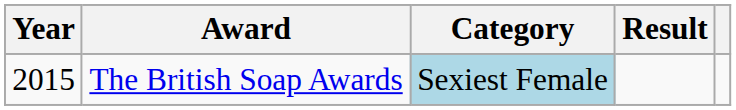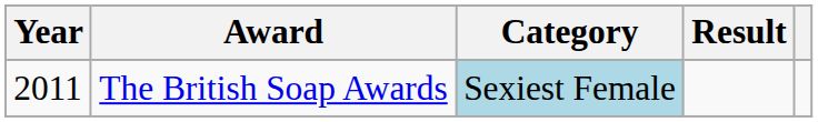 <table class="wikitable">
 <tr>
 <th>Year</th>
 <th>Award</th>
 <th>Category</th>
 <th>Result</th>
 <th></th>
 </tr>
 <tr>
-<td>2015</td>
+<td>2011</td>
 <td><a href='#'>The British Soap Awards</a></td>
 <td style="background: lightblue;">Sexiest Female</td>
 <td></td>
 <td align="center"></td>
 </tr>
 </table>
